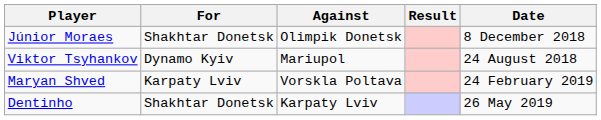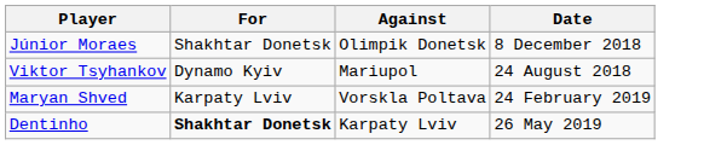 <table class="wikitable sortable">
 <tr>
 <th>Player</th>
 <th>For</th>
 <th>Against</th>
-<th>Result</th>
 <th>Date</th>
 </tr>
 <tr>
 <td> <a href='#'>Júnior Moraes</a></td>
 <td>Shakhtar Donetsk</td>
 <td>Olimpik Donetsk</td>
-<td style="background:#fcc;"></td>
 <td>8 December 2018</td>
 </tr>
 <tr>
 <td> <a href='#'>Viktor Tsyhankov</a></td>
 <td>Dynamo Kyiv</td>
 <td>Mariupol</td>
-<td style="background:#fcc;"></td>
 <td>24 August 2018</td>
 </tr>
 <tr>
 <td> <a href='#'>Maryan Shved</a></td>
 <td>Karpaty Lviv</td>
 <td>Vorskla Poltava</td>
-<td style="background:#fcc;"></td>
 <td>24 February 2019</td>
 </tr>
 <tr>
 <td> <a href='#'>Dentinho</a></td>
-<td>Shakhtar Donetsk</td>
+<td><strong>Shakhtar Donetsk</strong></td>
 <td>Karpaty Lviv</td>
-<td style="background:#ccf;"></td>
 <td>26 May 2019</td>
 </tr>
 </table>
